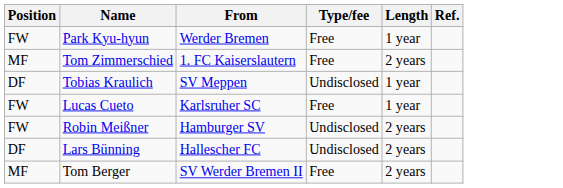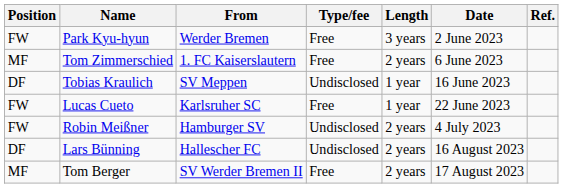 <table class="wikitable">
 <tr>
 <th>Position</th>
 <th>Name</th>
 <th>From</th>
 <th>Type/fee</th>
 <th>Length</th>
+<th>Date</th>
 <th>Ref.</th>
 </tr>
 <tr>
 <td>FW</td>
 <td> <a href='#'>Park Kyu-hyun</a></td>
 <td> <a href='#'>Werder Bremen</a></td>
 <td>Free</td>
-<td>1 year</td>
+<td>3 years</td>
+<td>2 June 2023</td>
 <td></td>
 </tr>
 <tr>
 <td>MF</td>
 <td> <a href='#'>Tom Zimmerschied</a></td>
 <td> <a href='#'>1. FC Kaiserslautern</a></td>
 <td>Free</td>
 <td>2 years</td>
+<td>6 June 2023</td>
 <td></td>
 </tr>
 <tr>
 <td>DF</td>
 <td> <a href='#'>Tobias Kraulich</a></td>
 <td> <a href='#'>SV Meppen</a></td>
 <td>Undisclosed</td>
 <td>1 year</td>
+<td>16 June 2023</td>
 <td></td>
 </tr>
 <tr>
 <td>FW</td>
 <td> <a href='#'>Lucas Cueto</a></td>
 <td> <a href='#'>Karlsruher SC</a></td>
 <td>Free</td>
 <td>1 year</td>
+<td>22 June 2023</td>
 <td></td>
 </tr>
 <tr>
 <td>FW</td>
 <td> <a href='#'>Robin Meißner</a></td>
 <td> <a href='#'>Hamburger SV</a></td>
 <td>Undisclosed</td>
 <td>2 years</td>
+<td>4 July 2023</td>
 <td></td>
 </tr>
 <tr>
 <td>DF</td>
 <td> <a href='#'>Lars Bünning</a></td>
 <td> <a href='#'>Hallescher FC</a></td>
 <td>Undisclosed</td>
 <td>2 years</td>
+<td>16 August 2023</td>
 <td></td>
 </tr>
 <tr>
 <td>MF</td>
 <td> Tom Berger</td>
 <td> <a href='#'>SV Werder Bremen II</a></td>
 <td>Free</td>
 <td>2 years</td>
+<td>17 August 2023</td>
 <td></td>
 </tr>
 </table>
